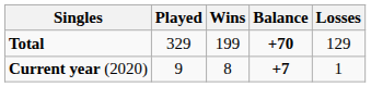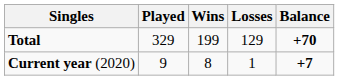 <table class="wikitable" style="text-align:center">
 <tr>
 <th>Singles</th>
 <th>Played</th>
 <th>Wins</th>
+<th>Losses</th>
 <th>Balance</th>
-<th>Losses</th>
 </tr>
 <tr>
 <td align=left><strong>Total</strong></td>
 <td>329</td>
 <td>199</td>
+<td>129</td>
 <td><strong>+70</strong></td>
-<td>129</td>
 </tr>
 <tr>
 <td align=left><strong>Current year</strong> (2020)</td>
 <td>9</td>
 <td>8</td>
+<td>1</td>
 <td><strong>+7</strong></td>
-<td>1</td>
 </tr>
 </table>
